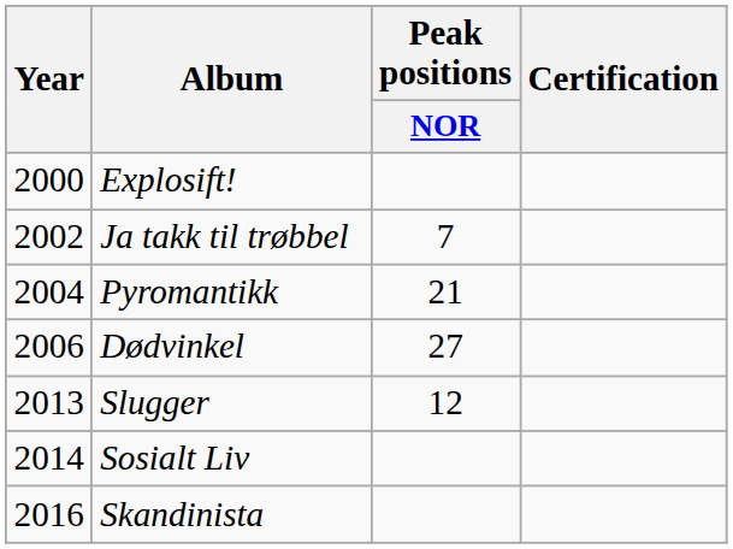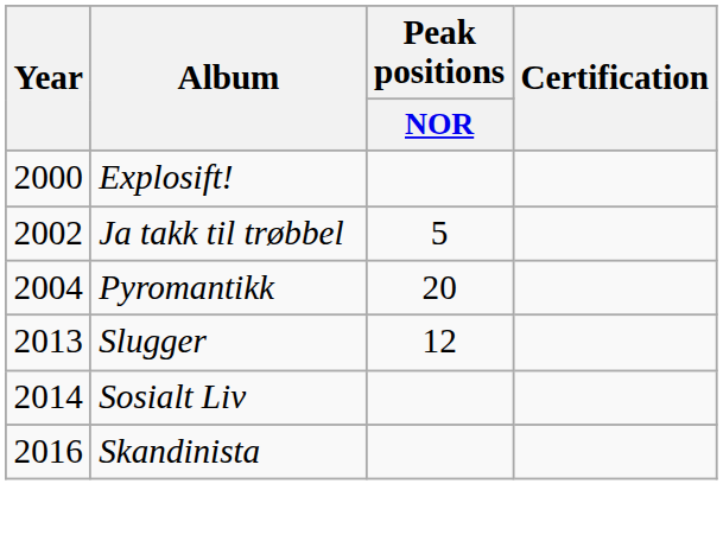 <table class="wikitable">
 <tr>
 <th align="center" rowspan="2" width="10">Year</th>
 <th align="center" rowspan="2" width="120">Album</th>
 <th align="center" colspan="1" width="20">Peak positions</th>
 <th align="center" rowspan="2" width="70">Certification</th>
 </tr>
 <tr>
 <th scope="col" style="width:3em;font-size:90%;"><a href='#'>NOR</a><br></th>
 </tr>
 <tr>
 <td style="text-align:center;">2000</td>
 <td><em>Explosift!</em></td>
 <td style="text-align:center;"></td>
 <td style="text-align:center;"></td>
 </tr>
 <tr>
 <td style="text-align:center;">2002</td>
 <td><em>Ja takk til trøbbel</em></td>
-<td style="text-align:center;">7</td>
+<td style="text-align:center;">5</td>
 <td style="text-align:center;"></td>
 </tr>
 <tr>
 <td style="text-align:center;">2004</td>
 <td><em>Pyromantikk</em></td>
-<td style="text-align:center;">21</td>
-<td style="text-align:center;"></td>
-</tr>
-<tr>
-<td style="text-align:center;">2006</td>
-<td><em>Dødvinkel</em></td>
-<td style="text-align:center;">27</td>
+<td style="text-align:center;">20</td>
 <td style="text-align:center;"></td>
 </tr>
 <tr>
 <td style="text-align:center;">2013</td>
 <td><em>Slugger</em></td>
 <td style="text-align:center;">12</td>
 <td style="text-align:center;"></td>
 </tr>
 <tr>
 <td style="text-align:center;">2014</td>
 <td><em>Sosialt Liv</em></td>
 <td style="text-align:center;"></td>
 <td style="text-align:center;"></td>
 </tr>
 <tr>
 <td style="text-align:center;">2016</td>
 <td><em>Skandinista</em></td>
 <td style="text-align:center;"></td>
 <td style="text-align:center;"></td>
 </tr>
 </table>
